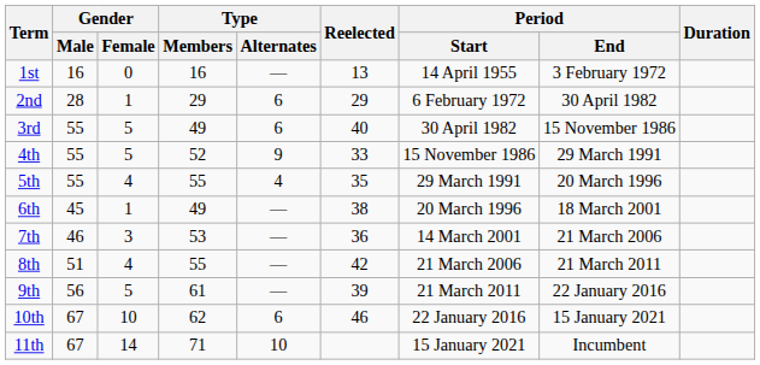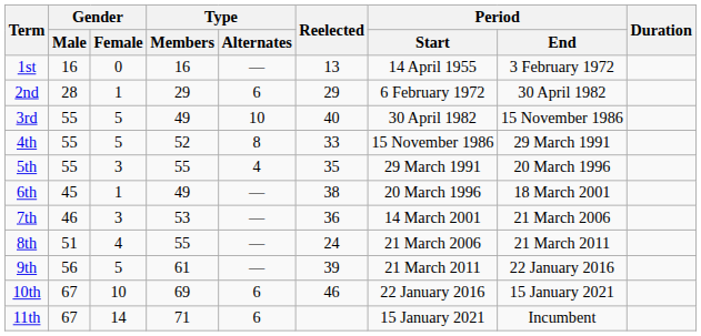 <table class="wikitable sortable">
 <tr>
 <th rowspan="2">Term</th>
 <th colspan="2 "unsortable>Gender</th>
 <th colspan="2 "unsortable>Type</th>
 <th rowspan="2">Reelected</th>
 <th colspan="2 "unsortable>Period</th>
 <th rowspan="2">Duration</th>
 </tr>
 <tr>
 <th>Male</th>
 <th>Female</th>
 <th>Members</th>
 <th>Alternates</th>
 <th>Start</th>
 <th>End</th>
 </tr>
 <tr>
 <td align="center"><a href='#'>1st</a></td>
 <td align="center">16</td>
 <td align="center">0</td>
 <td align="center">16</td>
 <td align="center">—</td>
 <td align="center">13</td>
 <td align="center">14 April 1955</td>
 <td align="center">3 February 1972</td>
 <td align="center"></td>
 </tr>
 <tr>
 <td align="center"><a href='#'>2nd</a></td>
 <td align="center">28</td>
 <td align="center">1</td>
 <td align="center">29</td>
 <td align="center">6</td>
 <td align="center">29</td>
 <td align="center">6 February 1972</td>
 <td align="center">30 April 1982</td>
 <td align="center"></td>
 </tr>
 <tr>
 <td align="center"><a href='#'>3rd</a></td>
 <td align="center">55</td>
 <td align="center">5</td>
 <td align="center">49</td>
-<td align="center">6</td>
+<td align="center">10</td>
 <td align="center">40</td>
 <td align="center">30 April 1982</td>
 <td align="center">15 November 1986</td>
 <td align="center"></td>
 </tr>
 <tr>
 <td align="center"><a href='#'>4th</a></td>
 <td align="center">55</td>
 <td align="center">5</td>
 <td align="center">52</td>
-<td align="center">9</td>
+<td align="center">8</td>
 <td align="center">33</td>
 <td align="center">15 November 1986</td>
 <td align="center">29 March 1991</td>
 <td align="center"></td>
 </tr>
 <tr>
 <td align="center"><a href='#'>5th</a></td>
 <td align="center">55</td>
-<td align="center">4</td>
+<td align="center">3</td>
 <td align="center">55</td>
 <td align="center">4</td>
 <td align="center">35</td>
 <td align="center">29 March 1991</td>
 <td align="center">20 March 1996</td>
 <td align="center"></td>
 </tr>
 <tr>
 <td align="center"><a href='#'>6th</a></td>
 <td align="center">45</td>
 <td align="center">1</td>
 <td align="center">49</td>
 <td align="center">—</td>
 <td align="center">38</td>
 <td align="center">20 March 1996</td>
 <td align="center">18 March 2001</td>
 <td align="center"></td>
 </tr>
 <tr>
 <td align="center"><a href='#'>7th</a></td>
 <td align="center">46</td>
 <td align="center">3</td>
 <td align="center">53</td>
 <td align="center">—</td>
 <td align="center">36</td>
 <td align="center">14 March 2001</td>
 <td align="center">21 March 2006</td>
 <td align="center"></td>
 </tr>
 <tr>
 <td align="center"><a href='#'>8th</a></td>
 <td align="center">51</td>
 <td align="center">4</td>
 <td align="center">55</td>
 <td align="center">—</td>
-<td align="center">42</td>
+<td align="center">24</td>
 <td align="center">21 March 2006</td>
 <td align="center">21 March 2011</td>
 <td align="center"></td>
 </tr>
 <tr>
 <td align="center"><a href='#'>9th</a></td>
 <td align="center">56</td>
 <td align="center">5</td>
 <td align="center">61</td>
 <td align="center">—</td>
 <td align="center">39</td>
 <td align="center">21 March 2011</td>
 <td align="center">22 January 2016</td>
 <td align="center"></td>
 </tr>
 <tr>
 <td align="center"><a href='#'>10th</a></td>
 <td align="center">67</td>
 <td align="center">10</td>
-<td align="center">62</td>
+<td align="center">69</td>
 <td align="center">6</td>
 <td align="center">46</td>
 <td align="center">22 January 2016</td>
 <td align="center">15 January 2021</td>
 <td align="center"></td>
 </tr>
 <tr>
 <td align="center"><a href='#'>11th</a></td>
 <td align="center">67</td>
 <td align="center">14</td>
 <td align="center">71</td>
-<td align="center">10</td>
+<td align="center">6</td>
 <td align="center"></td>
 <td align="center">15 January 2021</td>
 <td align="center">Incumbent</td>
 <td align="center"></td>
 </tr>
 </table>
